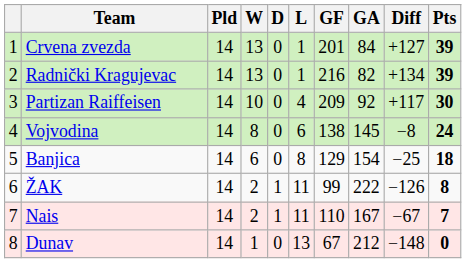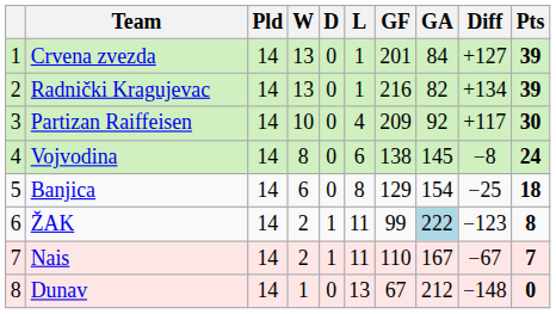 <table class="wikitable sortable" style="text-align:center">
 <tr>
 <th></th>
 <th width="160">Team</th>
 <th>Pld</th>
 <th>W</th>
 <th>D</th>
 <th>L</th>
 <th>GF</th>
 <th>GA</th>
 <th>Diff</th>
 <th>Pts</th>
 </tr>
 <tr style="background: #D0F0C0;">
 <td>1</td>
 <td align=left> <a href='#'>Crvena zvezda</a></td>
 <td>14</td>
 <td>13</td>
 <td>0</td>
 <td>1</td>
 <td>201</td>
 <td>84</td>
 <td>+127</td>
 <td><strong>39</strong></td>
 </tr>
 <tr style="background: #D0F0C0;">
 <td>2</td>
 <td align=left> <a href='#'>Radnički Kragujevac</a></td>
 <td>14</td>
 <td>13</td>
 <td>0</td>
 <td>1</td>
 <td>216</td>
 <td>82</td>
 <td>+134</td>
 <td><strong>39</strong></td>
 </tr>
 <tr style="background: #D0F0C0;">
 <td>3</td>
 <td align=left> <a href='#'>Partizan Raiffeisen</a></td>
 <td>14</td>
 <td>10</td>
 <td>0</td>
 <td>4</td>
 <td>209</td>
 <td>92</td>
 <td>+117</td>
 <td><strong>30</strong></td>
 </tr>
 <tr style="background: #D0F0C0;">
 <td>4</td>
 <td align=left> <a href='#'>Vojvodina</a></td>
 <td>14</td>
 <td>8</td>
 <td>0</td>
 <td>6</td>
 <td>138</td>
 <td>145</td>
 <td>−8</td>
 <td><strong>24</strong></td>
 </tr>
 <tr>
 <td>5</td>
 <td align=left> <a href='#'>Banjica</a></td>
 <td>14</td>
 <td>6</td>
 <td>0</td>
 <td>8</td>
 <td>129</td>
 <td>154</td>
 <td>−25</td>
 <td><strong>18</strong></td>
 </tr>
 <tr>
 <td>6</td>
 <td align=left> <a href='#'>ŽAK</a></td>
 <td>14</td>
 <td>2</td>
 <td>1</td>
 <td>11</td>
 <td>99</td>
-<td>222</td>
-<td>−126</td>
+<td style="background: lightblue;">222</td>
+<td>−123</td>
 <td><strong>8</strong></td>
 </tr>
 <tr style="background: #FFE6E6;">
 <td>7</td>
 <td align=left> <a href='#'>Nais</a></td>
 <td>14</td>
 <td>2</td>
 <td>1</td>
 <td>11</td>
 <td>110</td>
 <td>167</td>
 <td>−67</td>
 <td><strong>7</strong></td>
 </tr>
 <tr style="background: #FFE6E6;">
 <td>8</td>
 <td align=left> <a href='#'>Dunav</a></td>
 <td>14</td>
 <td>1</td>
 <td>0</td>
 <td>13</td>
 <td>67</td>
 <td>212</td>
 <td>−148</td>
 <td><strong>0</strong></td>
 </tr>
 </table>
